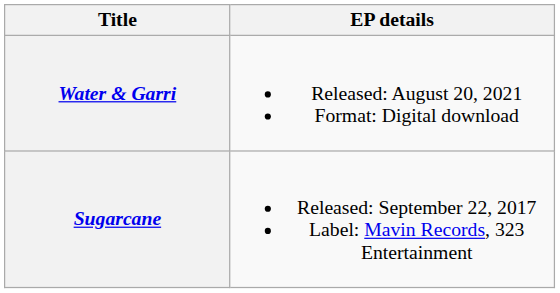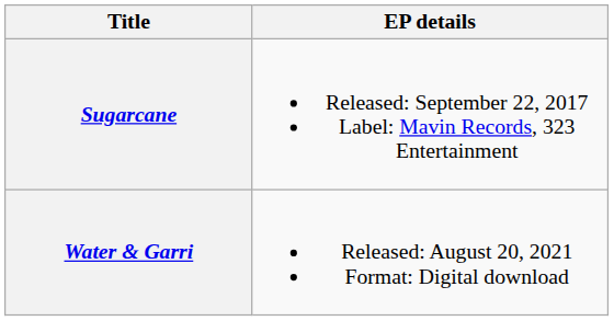 <table class="wikitable plainrowheaders" style="text-align:center;">
 <tr>
 <th scope="col" style="width:11em;">Title</th>
 <th scope="col" style="width:16em;">EP details</th>
 </tr>
 <tr>
+<th scope="row"><em><a href='#'>Sugarcane</a></em></th>
+<td><br><ul><li>Released: September 22, 2017</li><li>Label: <a href='#'>Mavin Records</a>, 323 Entertainment</li></ul></td>
+</tr>
+<tr>
 <th scope="row"><em><a href='#'>Water & Garri</a></em></th>
 <td><br><ul><li>Released: August 20, 2021</li><li>Format: Digital download</li></ul></td>
 </tr>
-<tr>
-<th scope="row"><em><a href='#'>Sugarcane</a></em></th>
-<td><br><ul><li>Released: September 22, 2017</li><li>Label: <a href='#'>Mavin Records</a>, 323 Entertainment</li></ul></td>
-</tr>
 </table>
